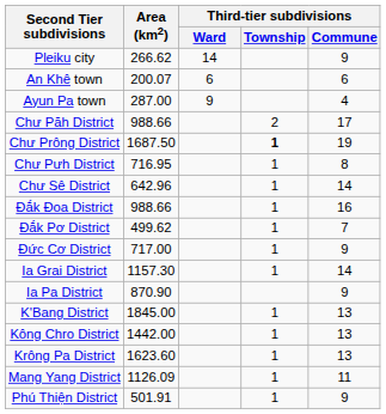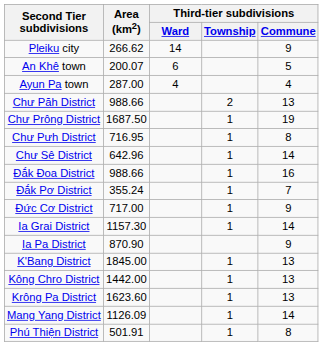 <table class="wikitable" style="font-size:90%; text-align:center">
 <tr>
 <th rowspan="2">Second Tier<br>subdivisions</th>
 <th rowspan="2">Area<br>(km<sup>2</sup>)</th>
 <th colspan="3">Third-tier subdivisions</th>
 </tr>
 <tr>
 <th width="60px"><a href='#'>Ward</a></th>
 <th width="60px"><a href='#'>Township</a></th>
 <th width="60px"><a href='#'>Commune</a></th>
 </tr>
 <tr>
 <td><a href='#'>Pleiku</a> city</td>
 <td>266.62</td>
 <td>14</td>
 <td></td>
 <td>9</td>
 </tr>
 <tr>
 <td><a href='#'>An Khê</a> town</td>
 <td>200.07</td>
 <td>6</td>
 <td></td>
-<td>6</td>
+<td>5</td>
 </tr>
 <tr>
 <td><a href='#'>Ayun Pa</a> town</td>
 <td>287.00</td>
-<td>9</td>
+<td>4</td>
 <td></td>
 <td>4</td>
 </tr>
 <tr>
 <td><a href='#'>Chư Păh District</a></td>
 <td>988.66</td>
 <td></td>
 <td>2</td>
-<td>17</td>
+<td>13</td>
 </tr>
 <tr>
 <td><a href='#'>Chư Prông District</a></td>
 <td>1687.50</td>
 <td></td>
-<td><strong>1</strong></td>
+<td>1</td>
 <td>19</td>
 </tr>
 <tr>
 <td><a href='#'>Chư Pưh District</a></td>
 <td>716.95</td>
 <td></td>
 <td>1</td>
 <td>8</td>
 </tr>
 <tr>
 <td><a href='#'>Chư Sê District</a></td>
 <td>642.96</td>
 <td></td>
 <td>1</td>
 <td>14</td>
 </tr>
 <tr>
 <td><a href='#'>Đắk Đoa District</a></td>
 <td>988.66</td>
 <td></td>
 <td>1</td>
 <td>16</td>
 </tr>
 <tr>
 <td><a href='#'>Đắk Pơ District</a></td>
-<td>499.62</td>
+<td>355.24</td>
 <td></td>
 <td>1</td>
 <td>7</td>
 </tr>
 <tr>
 <td><a href='#'>Đức Cơ District</a></td>
 <td>717.00</td>
 <td></td>
 <td>1</td>
 <td>9</td>
 </tr>
 <tr>
 <td><a href='#'>Ia Grai District</a></td>
 <td>1157.30</td>
 <td></td>
 <td>1</td>
 <td>14</td>
 </tr>
 <tr>
 <td><a href='#'>Ia Pa District</a></td>
 <td>870.90</td>
 <td></td>
 <td></td>
 <td>9</td>
 </tr>
 <tr>
 <td><a href='#'>K'Bang District</a></td>
 <td>1845.00</td>
 <td></td>
 <td>1</td>
 <td>13</td>
 </tr>
 <tr>
 <td><a href='#'>Kông Chro District</a></td>
 <td>1442.00</td>
 <td></td>
 <td>1</td>
 <td>13</td>
 </tr>
 <tr>
 <td><a href='#'>Krông Pa District</a></td>
 <td>1623.60</td>
 <td></td>
 <td>1</td>
 <td>13</td>
 </tr>
 <tr>
 <td><a href='#'>Mang Yang District</a></td>
 <td>1126.09</td>
 <td></td>
 <td>1</td>
-<td>11</td>
+<td>14</td>
 </tr>
 <tr>
 <td><a href='#'>Phú Thiện District</a></td>
 <td>501.91</td>
 <td></td>
 <td>1</td>
-<td>9</td>
+<td>8</td>
 </tr>
 </table>
